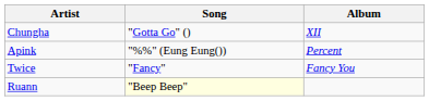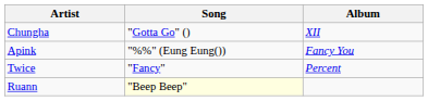 <table class="wikitable sortable">
 <tr>
 <th style="width:10em;">Artist</th>
 <th style="width:15em;">Song</th>
 <th style="width:10em;">Album</th>
 </tr>
 <tr>
 <td><a href='#'>Chungha</a></td>
 <td>"<a href='#'>Gotta Go</a>" ()</td>
 <td><em><a href='#'>XII</a></em></td>
 </tr>
 <tr>
 <td><a href='#'>Apink</a></td>
 <td>"%%" (Eung Eung())</td>
-<td><em><a href='#'>Percent</a></em></td>
+<td><em><a href='#'>Fancy You</a></em></td>
 </tr>
 <tr>
 <td><a href='#'>Twice</a></td>
 <td>"<a href='#'>Fancy</a>"</td>
-<td><em><a href='#'>Fancy You</a></em></td>
+<td><em><a href='#'>Percent</a></em></td>
 </tr>
 <tr>
 <td><a href='#'>Ruann</a></td>
 <td style="background: lightyellow;">"Beep Beep"</td>
 <td></td>
 </tr>
 </table>
